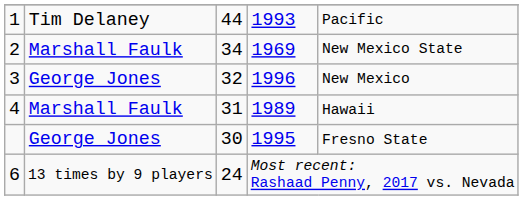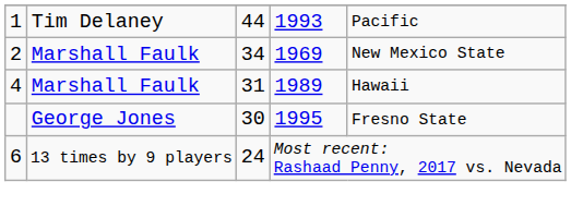 <table class="wikitable">
 <tr>
 </tr>
 <tr>
 <td>1</td>
 <td>Tim Delaney</td>
 <td><abbr>44</abbr></td>
 <td><a href='#'>1993</a></td>
 <td style="font-size:80%;">Pacific</td>
 </tr>
 <tr>
 <td>2</td>
 <td><a href='#'>Marshall Faulk</a></td>
 <td><abbr>34</abbr></td>
 <td><a href='#'>1969</a></td>
 <td style="font-size:80%;">New Mexico State</td>
-</tr>
-<tr>
-<td>3</td>
-<td><a href='#'>George Jones</a></td>
-<td><abbr>32</abbr></td>
-<td><a href='#'>1996</a></td>
-<td style="font-size:80%;">New Mexico</td>
 </tr>
 <tr>
 <td>4</td>
 <td><a href='#'>Marshall Faulk</a></td>
 <td><abbr>31</abbr></td>
 <td><a href='#'>1989</a></td>
 <td style="font-size:80%;">Hawaii</td>
 </tr>
 <tr>
 <td></td>
 <td><a href='#'>George Jones</a></td>
 <td><abbr>30</abbr></td>
 <td><a href='#'>1995</a></td>
 <td style="font-size:80%;">Fresno State</td>
 </tr>
 <tr>
 <td>6</td>
 <td style="font-size:80%;">13 times by 9 players</td>
 <td><abbr>24</abbr></td>
 <td colspan=2 style="font-size:80%;"><em>Most recent:</em><br><a href='#'>Rashaad Penny</a>, <a href='#'>2017</a> vs. Nevada</td>
 </tr>
 </table>
